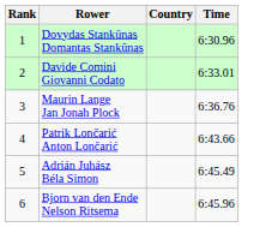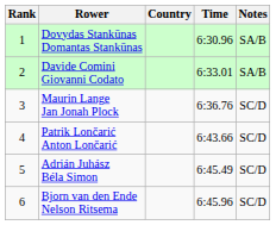 <table class="wikitable" style="text-align:center">
 <tr>
 <th>Rank</th>
 <th>Rower</th>
 <th>Country</th>
 <th>Time</th>
+<th>Notes</th>
 </tr>
 <tr bgcolor=ccffcc>
 <td>1</td>
 <td align="left"><a href='#'>Dovydas Stankūnas</a><br><a href='#'>Domantas Stankūnas</a></td>
 <td align="left"></td>
 <td>6:30.96</td>
+<td>SA/B</td>
 </tr>
 <tr bgcolor=ccffcc>
 <td>2</td>
 <td align="left"><a href='#'>Davide Comini</a><br><a href='#'>Giovanni Codato</a></td>
 <td align="left"></td>
 <td>6:33.01</td>
+<td>SA/B</td>
 </tr>
 <tr>
 <td>3</td>
 <td align="left"><a href='#'>Maurin Lange</a><br><a href='#'>Jan Jonah Plock</a></td>
 <td align="left"></td>
 <td>6:36.76</td>
+<td>SC/D</td>
 </tr>
 <tr>
 <td>4</td>
 <td align="left"><a href='#'>Patrik Lončarić</a><br><a href='#'>Anton Lončarić</a></td>
 <td align="left"></td>
 <td>6:43.66</td>
+<td>SC/D</td>
 </tr>
 <tr>
 <td>5</td>
 <td align="left"><a href='#'>Adrián Juhász</a><br><a href='#'>Béla Simon</a></td>
 <td align="left"></td>
 <td>6:45.49</td>
+<td>SC/D</td>
 </tr>
 <tr>
 <td>6</td>
 <td align="left"><a href='#'>Bjorn van den Ende</a><br><a href='#'>Nelson Ritsema</a></td>
 <td align="left"></td>
 <td>6:45.96</td>
+<td>SC/D</td>
 </tr>
 </table>
